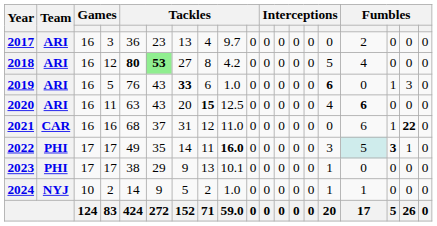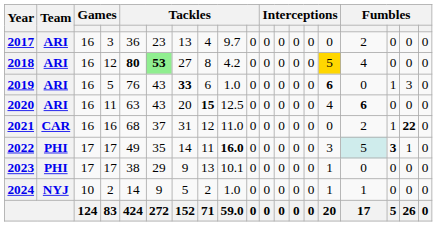 <table class="wikitable" style="text-align: center;">
 <tr>
 <th rowspan="2">Year</th>
 <th rowspan="2">Team</th>
 <th colspan="2">Games</th>
 <th colspan="6">Tackles</th>
 <th colspan="5">Interceptions</th>
 <th colspan="4">Fumbles</th>
 </tr>
 <tr>
 <th></th>
 <th></th>
 <th></th>
 <th></th>
 <th></th>
 <th></th>
 <th></th>
 <th></th>
 <th></th>
 <th></th>
 <th></th>
 <th></th>
 <th></th>
 <th></th>
 <th></th>
 <th></th>
 <th></th>
 </tr>
 <tr>
 <th><a href='#'>2017</a></th>
 <th><a href='#'>ARI</a></th>
 <td>16</td>
 <td>3</td>
 <td>36</td>
 <td>23</td>
 <td>13</td>
 <td>4</td>
 <td>9.7</td>
 <td>0</td>
 <td>0</td>
 <td>0</td>
 <td>0</td>
 <td>0</td>
 <td>0</td>
 <td>2</td>
 <td>0</td>
 <td>0</td>
 <td>0</td>
 </tr>
 <tr>
 <th><a href='#'>2018</a></th>
 <th><a href='#'>ARI</a></th>
 <td>16</td>
 <td>12</td>
 <td><strong>80</strong></td>
 <td style="background: lightgreen;"><strong>53</strong></td>
 <td>27</td>
 <td>8</td>
 <td>4.2</td>
 <td>0</td>
 <td>0</td>
 <td>0</td>
 <td>0</td>
 <td>0</td>
-<td>5</td>
+<td style="background: gold;">5</td>
 <td>4</td>
 <td>0</td>
 <td>0</td>
 <td>0</td>
 </tr>
 <tr>
 <th><a href='#'>2019</a></th>
 <th><a href='#'>ARI</a></th>
 <td>16</td>
 <td>5</td>
 <td>76</td>
 <td>43</td>
 <td><strong>33</strong></td>
 <td>6</td>
 <td>1.0</td>
 <td>0</td>
 <td>0</td>
 <td>0</td>
 <td>0</td>
 <td>0</td>
 <td><strong>6</strong></td>
 <td>0</td>
 <td>1</td>
 <td>3</td>
 <td>0</td>
 </tr>
 <tr>
 <th><a href='#'>2020</a></th>
 <th><a href='#'>ARI</a></th>
 <td>16</td>
 <td>11</td>
 <td>63</td>
 <td>43</td>
 <td>20</td>
 <td><strong>15</strong></td>
 <td>12.5</td>
 <td>0</td>
 <td>0</td>
 <td>0</td>
 <td>0</td>
 <td>0</td>
 <td>4</td>
 <td><strong>6</strong></td>
 <td>0</td>
 <td>0</td>
 <td>0</td>
 </tr>
 <tr>
 <th><a href='#'>2021</a></th>
 <th><a href='#'>CAR</a></th>
 <td>16</td>
 <td>16</td>
 <td>68</td>
 <td>37</td>
 <td>31</td>
 <td>12</td>
 <td>11.0</td>
 <td>0</td>
 <td>0</td>
 <td>0</td>
 <td>0</td>
 <td>0</td>
 <td>0</td>
-<td>6</td>
+<td>2</td>
 <td>1</td>
 <td><strong>22</strong></td>
 <td>0</td>
 </tr>
 <tr>
 <th><a href='#'>2022</a></th>
 <th><a href='#'>PHI</a></th>
 <td>17</td>
 <td>17</td>
 <td>49</td>
 <td>35</td>
 <td>14</td>
 <td>11</td>
 <td><strong>16.0</strong></td>
 <td>0</td>
 <td>0</td>
 <td>0</td>
 <td>0</td>
 <td>0</td>
 <td>3</td>
 <td style="background:#cfecec; width:3em;">5</td>
 <td><strong>3</strong></td>
 <td>1</td>
 <td>0</td>
 </tr>
 <tr>
 <th><a href='#'>2023</a></th>
 <th><a href='#'>PHI</a></th>
 <td>17</td>
 <td>17</td>
 <td>38</td>
 <td>29</td>
 <td>9</td>
 <td>13</td>
 <td>10.1</td>
 <td>0</td>
 <td>0</td>
 <td>0</td>
 <td>0</td>
 <td>0</td>
 <td>1</td>
 <td>0</td>
 <td>0</td>
 <td>0</td>
 <td>0</td>
 </tr>
 <tr>
 <th><a href='#'>2024</a></th>
 <th><a href='#'>NYJ</a></th>
 <td>10</td>
 <td>2</td>
 <td>14</td>
 <td>9</td>
 <td>5</td>
 <td>2</td>
 <td>1.0</td>
 <td>0</td>
 <td>0</td>
 <td>0</td>
 <td>0</td>
 <td>0</td>
 <td>1</td>
 <td>1</td>
 <td>0</td>
 <td>0</td>
 <td>0</td>
 </tr>
 <tr>
 <th colspan="2"></th>
 <th>124</th>
 <th>83</th>
 <th>424</th>
 <th>272</th>
 <th>152</th>
 <th>71</th>
 <th>59.0</th>
 <th>0</th>
 <th>0</th>
 <th>0</th>
 <th>0</th>
 <th>0</th>
 <th>20</th>
 <th>17</th>
 <th>5</th>
 <th>26</th>
 <th>0</th>
 </tr>
 </table>
